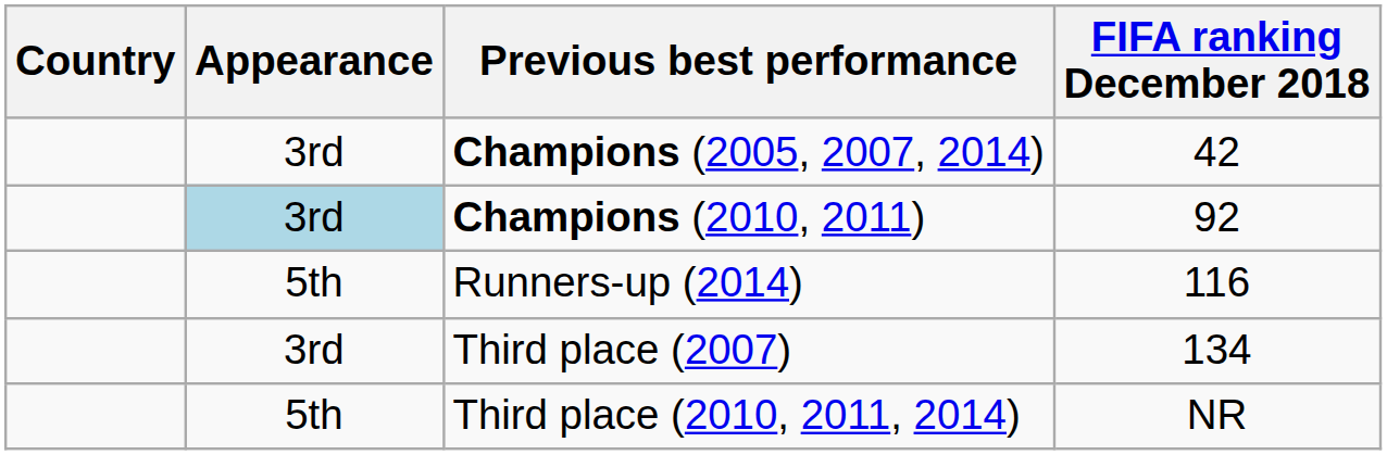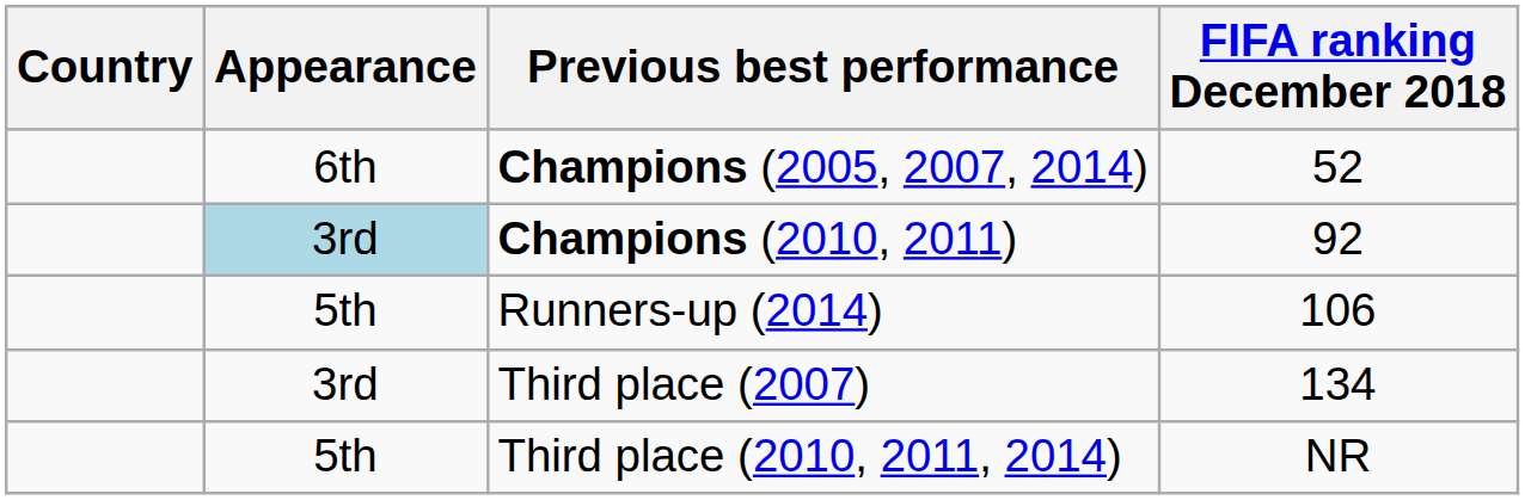 <table class="wikitable sortable" style="text-align:left;">
 <tr>
 <th>Country</th>
 <th>Appearance</th>
 <th>Previous best performance</th>
 <th data-sort-type="number"><a href='#'>FIFA ranking</a><br>December 2018</th>
 </tr>
 <tr>
 <td></td>
-<td align=center>3rd</td>
+<td align=center>6th</td>
 <td><strong>Champions</strong> (<a href='#'>2005</a>, <a href='#'>2007</a>, <a href='#'>2014</a>)</td>
-<td align=center>42</td>
+<td align=center>52</td>
 </tr>
 <tr>
 <td></td>
 <td align=center style="background: lightblue;">3rd</td>
 <td><strong>Champions</strong> (<a href='#'>2010</a>, <a href='#'>2011</a>)</td>
 <td align=center>92</td>
 </tr>
 <tr>
 <td></td>
 <td align=center>5th</td>
 <td>Runners-up (<a href='#'>2014</a>)</td>
-<td align=center>116</td>
+<td align=center>106</td>
 </tr>
 <tr>
 <td></td>
 <td align=center>3rd</td>
 <td>Third place (<a href='#'>2007</a>)</td>
 <td align=center>134</td>
 </tr>
 <tr>
 <td></td>
 <td align=center>5th</td>
 <td>Third place (<a href='#'>2010</a>, <a href='#'>2011</a>, <a href='#'>2014</a>)</td>
 <td align=center>NR</td>
 </tr>
 </table>
